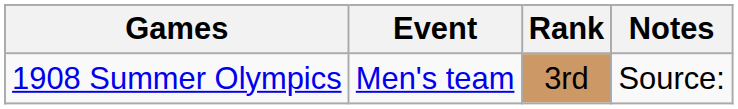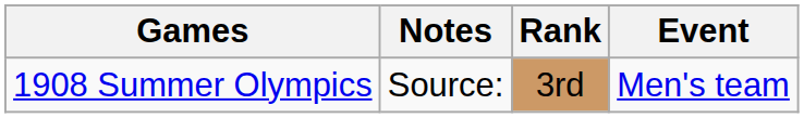 <table class="wikitable" style=" text-align:center;">
 <tr>
 <th>Games</th>
+<th>Notes</th>
+<th>Rank</th>
 <th>Event</th>
-<th>Rank</th>
-<th>Notes</th>
 </tr>
 <tr>
 <td><a href='#'>1908 Summer Olympics</a></td>
+<td>Source:</td>
+<td style=background-color:#cc9966>3rd</td>
 <td><a href='#'>Men's team</a></td>
-<td style=background-color:#cc9966>3rd</td>
-<td>Source:</td>
 </tr>
 </table>
